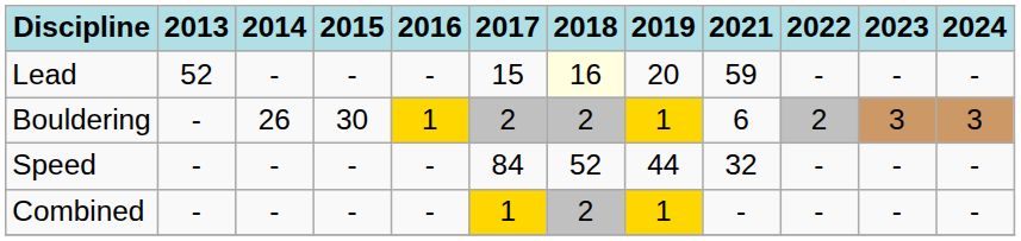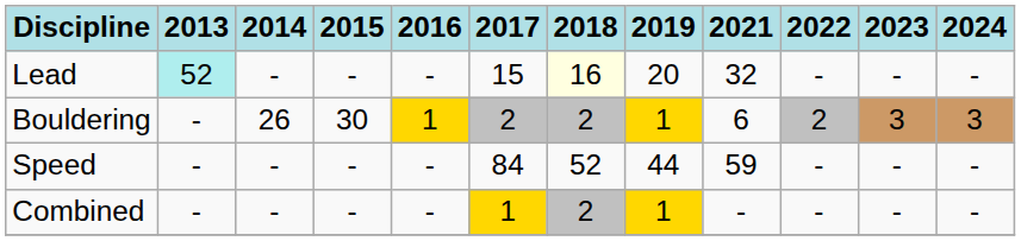 <table class="wikitable" style="text-align: center">
 <tr>
 <th style="background: #b0e0e6">Discipline</th>
 <th style="background: #b0e0e6">2013</th>
 <th style="background: #b0e0e6">2014</th>
 <th style="background: #b0e0e6">2015</th>
 <th style="background: #b0e0e6">2016</th>
 <th style="background: #b0e0e6">2017</th>
 <th style="background: #b0e0e6">2018</th>
 <th style="background: #b0e0e6">2019</th>
 <th style="background: #b0e0e6">2021</th>
 <th style="background: #b0e0e6">2022</th>
 <th style="background: #b0e0e6">2023</th>
 <th style="background: #b0e0e6">2024</th>
 </tr>
 <tr>
 <td align="left">Lead</td>
-<td>52</td>
+<td style="background: paleturquoise;">52</td>
 <td>-</td>
 <td>-</td>
 <td>-</td>
 <td>15</td>
 <td style="background: lightyellow;">16</td>
 <td>20</td>
-<td>59</td>
+<td>32</td>
 <td>-</td>
 <td>-</td>
 <td>-</td>
 </tr>
 <tr>
 <td align="left">Bouldering</td>
 <td>-</td>
 <td>26</td>
 <td>30</td>
 <td style="background: gold">1</td>
 <td style="background: silver">2</td>
 <td style="background: silver">2</td>
 <td style="background: gold">1</td>
 <td>6</td>
 <td style="background: silver">2</td>
 <td style="background: #cc9966;">3</td>
 <td style="background: #cc9966;">3</td>
 </tr>
 <tr>
 <td align="left">Speed</td>
 <td>-</td>
 <td>-</td>
 <td>-</td>
 <td>-</td>
 <td>84</td>
 <td>52</td>
 <td>44</td>
-<td>32</td>
+<td>59</td>
 <td>-</td>
 <td>-</td>
 <td>-</td>
 </tr>
 <tr>
 <td align="left">Combined</td>
 <td>-</td>
 <td>-</td>
 <td>-</td>
 <td>-</td>
 <td style="background: gold">1</td>
 <td style="background: silver">2</td>
 <td style="background: gold">1</td>
 <td>-</td>
 <td>-</td>
 <td>-</td>
 <td>-</td>
 </tr>
 <tr>
 </tr>
 </table>
